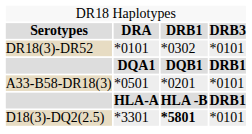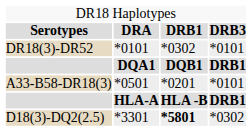 <table id="drugInfoBox" style="float: right; clear: right; margin: 0 0 0.5em 1em; background: #ffffff;" class="toccolours" border=0 cellpadding=0 align=left width="280px">
 <tr style="background:#f8f8f8">
 <td align="center" colspan="4"><div>DR18 Haplotypes</div></td>
 </tr>
 <tr style="background:#f8f8f8">
 <th bgcolor="#dddddd">Serotypes</th>
 <th bgcolor="#dddddd">DRA</th>
 <th bgcolor="#dddddd">DRB1</th>
 <th bgcolor="#dddddd">DRB3</th>
 </tr>
 <tr style="background:#f8f8f8">
 <td rowspan = "1" bgcolor="#e7dcc3">DR18(3)-DR52</td>
 <td bgcolor="#eeeeee">*0101</td>
 <td bgcolor="#eeeeee">*0302</td>
 <td bgcolor="#eeeeee">*0101</td>
 </tr>
 <tr style="background:#f8f8f8">
 <td bgcolor="#dddddd"></td>
 <th bgcolor="#dddddd">DQA1</th>
 <th bgcolor="#dddddd">DQB1</th>
 <th bgcolor="#dddddd">DRB1</th>
 </tr>
 <tr>
 <td rowspan = "1" bgcolor="#e7dcc3">A33-B58-DR18(3)</td>
 <td bgcolor="#eeeeee">*0501</td>
 <td bgcolor="#eeeeee">*0201</td>
 <td bgcolor="#eeeeee">*0101</td>
 </tr>
 <tr style="background:#f8f8f8">
 <td bgcolor="#dddddd"></td>
 <th bgcolor="#dddddd">HLA-A</th>
 <th bgcolor="#dddddd">HLA -B</th>
 <th bgcolor="#dddddd">DRB1</th>
 </tr>
 <tr>
 <td rowspan = "1" bgcolor="#e7dcc3">D18(3)-DQ2(2.5)</td>
 <td bgcolor="#eeeeee">*3301</td>
 <td bgcolor="#eeeeee"><strong>*5801</strong></td>
-<td bgcolor="#eeeeee">*0101</td>
+<td bgcolor="#eeeeee">*0302</td>
 </tr>
 <tr>
 </tr>
 </table>
